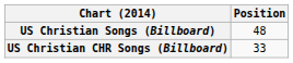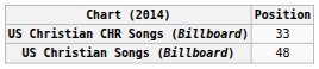 <table class="wikitable plainrowheaders" style="text-align:center">
 <tr>
 <th scope="col">Chart (2014)</th>
 <th scope="col">Position</th>
 </tr>
 <tr>
+<th scope="row">US Christian CHR Songs (<em>Billboard</em>)</th>
+<td>33</td>
+</tr>
+<tr>
 <th scope="row">US Christian Songs (<em>Billboard</em>)</th>
 <td>48</td>
 </tr>
-<tr>
-<th scope="row">US Christian CHR Songs (<em>Billboard</em>)</th>
-<td>33</td>
-</tr>
 </table>
